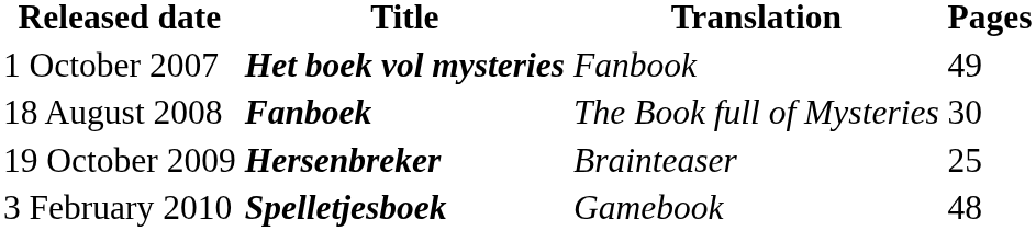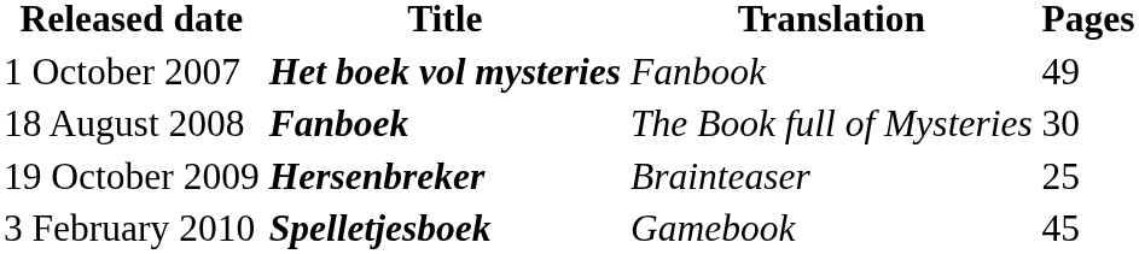 <table class="sortable">
 <tr>
 <th>Released date</th>
 <th>Title</th>
 <th>Translation</th>
 <th>Pages</th>
 </tr>
 <tr>
 <td>1 October 2007</td>
 <td><strong><em>Het boek vol mysteries</em></strong></td>
 <td><em>Fanbook</em></td>
 <td>49</td>
 </tr>
 <tr>
 <td>18 August 2008</td>
 <td><strong><em>Fanboek</em></strong></td>
 <td><em>The Book full of Mysteries</em></td>
 <td>30</td>
 </tr>
 <tr>
 <td>19 October 2009</td>
 <td><strong><em>Hersenbreker</em></strong></td>
 <td><em>Brainteaser</em></td>
 <td>25</td>
 </tr>
 <tr>
 <td>3 February 2010</td>
 <td><strong><em>Spelletjesboek</em></strong></td>
 <td><em>Gamebook</em></td>
-<td>48</td>
+<td>45</td>
 </tr>
 </table>
